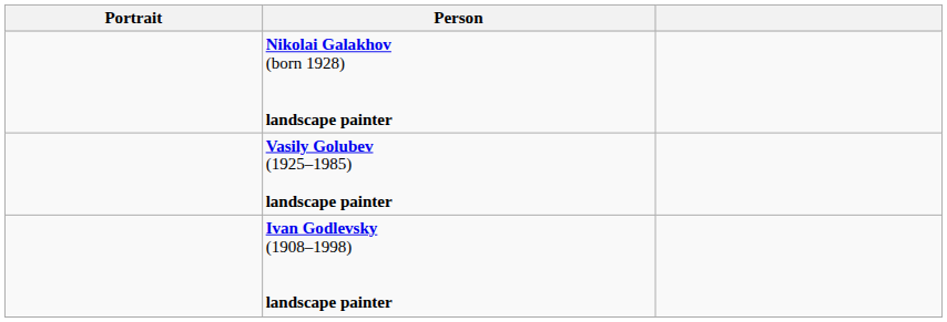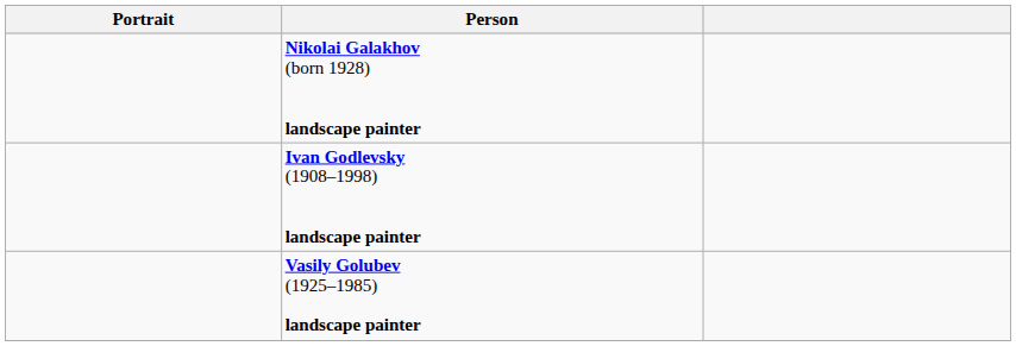 <table class="wikitable" width=900pt>
 <tr bgcolor="#cccccc">
 <th width=17%>Portrait</th>
 <th width=26%>Person</th>
 <th width=19%></th>
 </tr>
 <tr>
 <td align=center></td>
 <td><strong><a href='#'>Nikolai Galakhov</a></strong><br>(born 1928)<br><br><br><strong>landscape painter</strong></td>
 <td align=center></td>
 </tr>
 <tr>
 <td align=center></td>
-<td><strong><a href='#'>Vasily Golubev</a></strong> <br>(1925–1985)<br><br><strong>landscape painter</strong></td>
+<td><strong><a href='#'>Ivan Godlevsky</a></strong> <br>(1908–1998)<br><br><br><strong>landscape painter</strong></td>
 <td align=center></td>
 </tr>
 <tr>
 <td align=center></td>
-<td><strong><a href='#'>Ivan Godlevsky</a></strong> <br>(1908–1998)<br><br><br><strong>landscape painter</strong></td>
+<td><strong><a href='#'>Vasily Golubev</a></strong> <br>(1925–1985)<br><br><strong>landscape painter</strong></td>
 <td align=center></td>
 </tr>
 <tr>
 </tr>
 </table>
